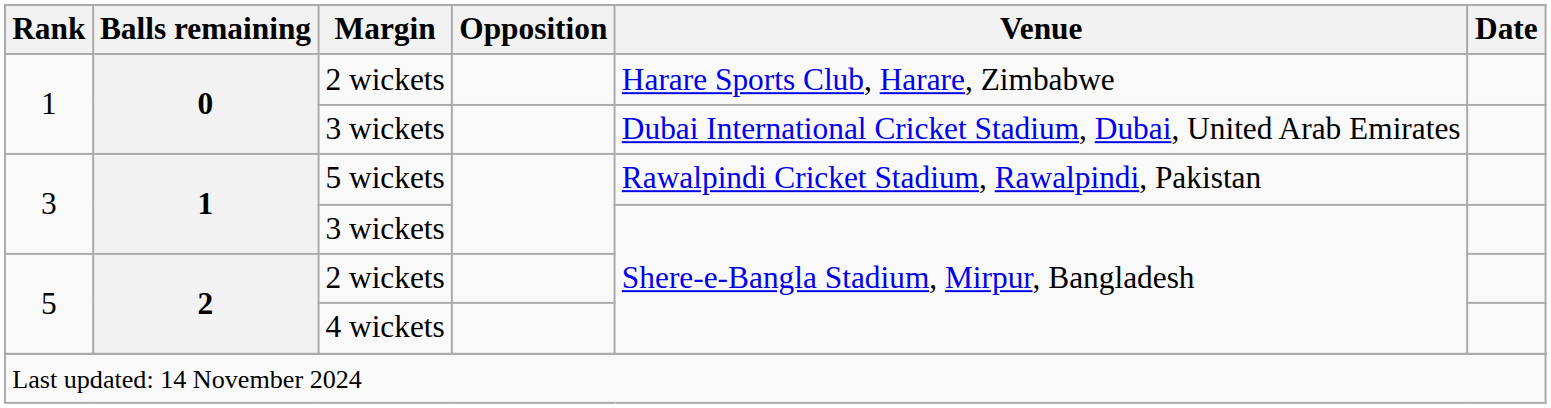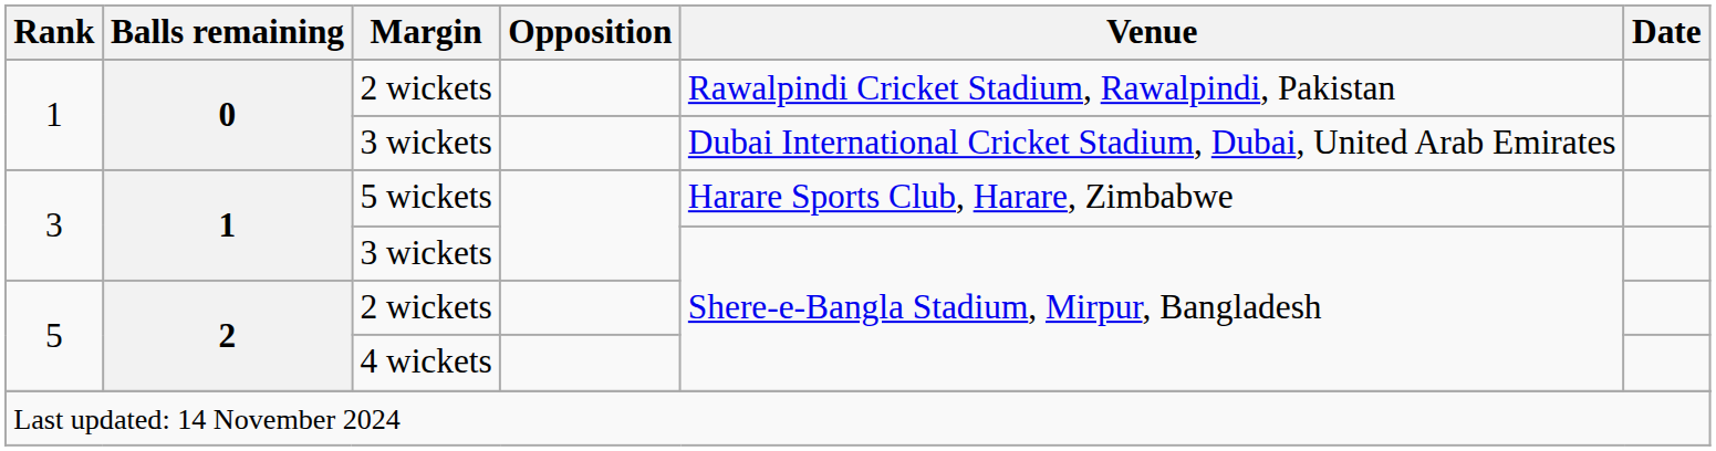 <table class="wikitable plainrowheaders sortable">
 <tr>
 <th scope=col>Rank</th>
 <th scope=col>Balls remaining</th>
 <th scope=col>Margin</th>
 <th scope=col>Opposition</th>
 <th scope=col>Venue</th>
 <th scope=col>Date</th>
 </tr>
 <tr>
 <td align=center rowspan=2>1</td>
 <th scope=row style=text-align:center; rowspan=2>0</th>
 <td scope=row style=text-align:center;>2 wickets</td>
 <td></td>
-<td><a href='#'>Harare Sports Club</a>, <a href='#'>Harare</a>, Zimbabwe</td>
+<td><a href='#'>Rawalpindi Cricket Stadium</a>, <a href='#'>Rawalpindi</a>, Pakistan</td>
 <td></td>
 </tr>
 <tr>
 <td scope=row style=text-align:center;>3 wickets</td>
 <td></td>
 <td><a href='#'>Dubai International Cricket Stadium</a>, <a href='#'>Dubai</a>, United Arab Emirates</td>
 <td><a href='#'></a></td>
 </tr>
 <tr>
 <td align=center rowspan=2>3</td>
 <th scope=row style=text-align:center; rowspan=2>1</th>
 <td scope=row style=text-align:center;>5 wickets</td>
 <td rowspan=2></td>
-<td><a href='#'>Rawalpindi Cricket Stadium</a>, <a href='#'>Rawalpindi</a>, Pakistan</td>
+<td><a href='#'>Harare Sports Club</a>, <a href='#'>Harare</a>, Zimbabwe</td>
 <td></td>
 </tr>
 <tr>
 <td scope=row style=text-align:center;>3 wickets</td>
 <td rowspan=3><a href='#'>Shere-e-Bangla Stadium</a>, <a href='#'>Mirpur</a>, Bangladesh</td>
 <td></td>
 </tr>
 <tr>
 <td align=center rowspan=2>5</td>
 <th scope=row style=text-align:center; rowspan=2>2</th>
 <td scope=row style=text-align:center;>2 wickets</td>
 <td></td>
 <td></td>
 </tr>
 <tr>
 <td scope=row style=text-align:center;>4 wickets</td>
 <td></td>
 <td></td>
 </tr>
 <tr>
 </tr>
 <tr class=sortbottom>
 <td colspan=6><small>Last updated: 14 November 2024</small></td>
 </tr>
 </table>
